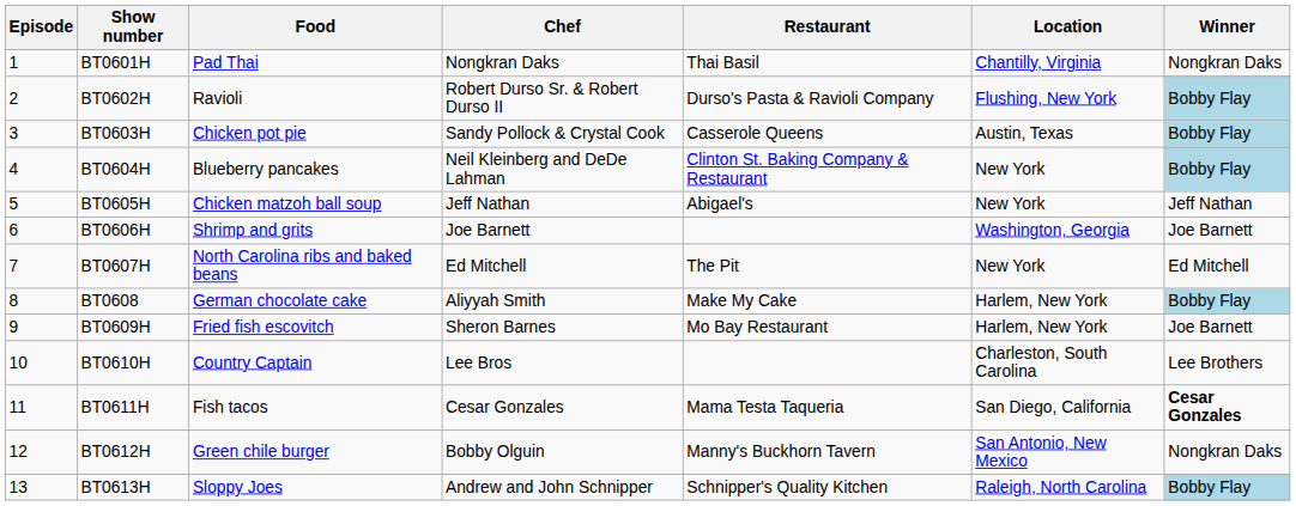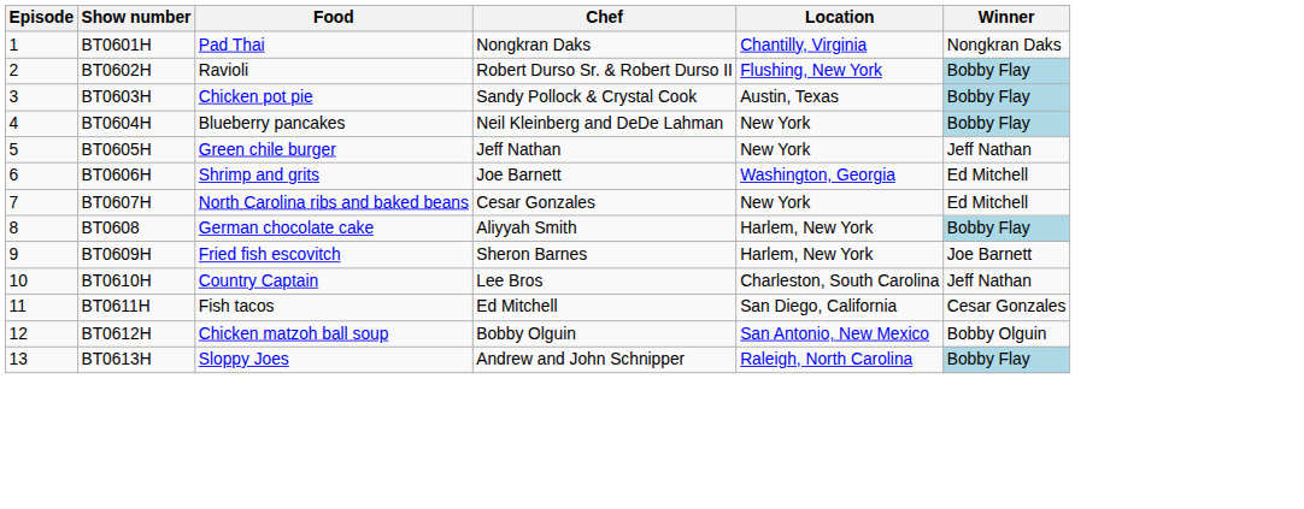 <table class="wikitable">
 <tr>
 <th>Episode</th>
 <th>Show number</th>
 <th>Food</th>
 <th>Chef</th>
-<th>Restaurant</th>
 <th>Location</th>
 <th>Winner</th>
 </tr>
 <tr>
 <td>1</td>
 <td>BT0601H</td>
 <td><a href='#'>Pad Thai</a></td>
 <td>Nongkran Daks</td>
-<td>Thai Basil</td>
 <td><a href='#'>Chantilly, Virginia</a></td>
 <td>Nongkran Daks</td>
 </tr>
 <tr>
 <td>2</td>
 <td>BT0602H</td>
 <td>Ravioli</td>
 <td>Robert Durso Sr. & Robert Durso II</td>
-<td>Durso's Pasta & Ravioli Company</td>
 <td><a href='#'>Flushing, New York</a></td>
 <td style="background:lightblue;">Bobby Flay</td>
 </tr>
 <tr>
 <td>3</td>
 <td>BT0603H</td>
 <td><a href='#'>Chicken pot pie</a></td>
 <td>Sandy Pollock & Crystal Cook</td>
-<td>Casserole Queens</td>
 <td>Austin, Texas</td>
 <td style="background:lightblue;">Bobby Flay</td>
 </tr>
 <tr>
 <td>4</td>
 <td>BT0604H</td>
 <td>Blueberry pancakes</td>
 <td>Neil Kleinberg and DeDe Lahman</td>
-<td><a href='#'>Clinton St. Baking Company & Restaurant</a></td>
 <td>New York</td>
 <td style="background:lightblue;">Bobby Flay</td>
 </tr>
 <tr>
 <td>5</td>
 <td>BT0605H</td>
-<td><a href='#'>Chicken matzoh ball soup</a></td>
+<td><a href='#'>Green chile burger</a></td>
 <td>Jeff Nathan</td>
-<td>Abigael's</td>
 <td>New York</td>
 <td>Jeff Nathan</td>
 </tr>
 <tr>
 <td>6</td>
 <td>BT0606H</td>
 <td><a href='#'>Shrimp and grits</a></td>
 <td>Joe Barnett</td>
-<td></td>
 <td><a href='#'>Washington, Georgia</a></td>
-<td>Joe Barnett</td>
+<td>Ed Mitchell</td>
 </tr>
 <tr>
 <td>7</td>
 <td>BT0607H</td>
 <td><a href='#'>North Carolina ribs and baked beans</a></td>
-<td>Ed Mitchell</td>
-<td>The Pit</td>
+<td>Cesar Gonzales</td>
 <td>New York</td>
 <td>Ed Mitchell</td>
 </tr>
 <tr>
 <td>8</td>
 <td>BT0608</td>
 <td><a href='#'>German chocolate cake</a></td>
 <td>Aliyyah Smith</td>
-<td>Make My Cake</td>
 <td>Harlem, New York</td>
 <td style="background:lightblue;">Bobby Flay</td>
 </tr>
 <tr>
 <td>9</td>
 <td>BT0609H</td>
 <td><a href='#'>Fried fish escovitch</a></td>
 <td>Sheron Barnes</td>
-<td>Mo Bay Restaurant</td>
 <td>Harlem, New York</td>
 <td>Joe Barnett</td>
 </tr>
 <tr>
 <td>10</td>
 <td>BT0610H</td>
 <td><a href='#'>Country Captain</a></td>
 <td>Lee Bros</td>
-<td></td>
 <td>Charleston, South Carolina</td>
-<td>Lee Brothers</td>
+<td>Jeff Nathan</td>
 </tr>
 <tr>
 <td>11</td>
 <td>BT0611H</td>
 <td>Fish tacos</td>
+<td>Ed Mitchell</td>
+<td>San Diego, California</td>
 <td>Cesar Gonzales</td>
-<td>Mama Testa Taqueria</td>
-<td>San Diego, California</td>
-<td><strong>Cesar Gonzales</strong></td>
 </tr>
 <tr>
 <td>12</td>
 <td>BT0612H</td>
-<td><a href='#'>Green chile burger</a></td>
+<td><a href='#'>Chicken matzoh ball soup</a></td>
 <td>Bobby Olguin</td>
-<td>Manny's Buckhorn Tavern</td>
 <td><a href='#'>San Antonio, New Mexico</a></td>
-<td>Nongkran Daks</td>
+<td>Bobby Olguin</td>
 </tr>
 <tr>
 <td>13</td>
 <td>BT0613H</td>
 <td><a href='#'>Sloppy Joes</a></td>
 <td>Andrew and John Schnipper</td>
-<td>Schnipper's Quality Kitchen</td>
 <td><a href='#'>Raleigh, North Carolina</a></td>
 <td style="background:lightblue;">Bobby Flay</td>
 </tr>
 </table>
